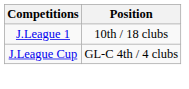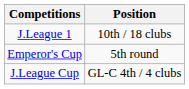 <table class="wikitable" style="text-align:center;">
 <tr>
 <th>Competitions</th>
 <th>Position</th>
 </tr>
 <tr>
 <td><a href='#'>J.League 1</a></td>
 <td>10th / 18 clubs</td>
 </tr>
 <tr>
+<td><a href='#'>Emperor's Cup</a></td>
+<td>5th round</td>
+</tr>
+<tr>
 <td><a href='#'>J.League Cup</a></td>
 <td>GL-C 4th / 4 clubs</td>
 </tr>
 </table>
